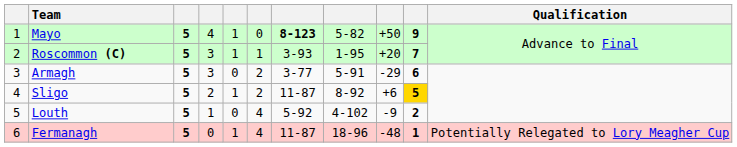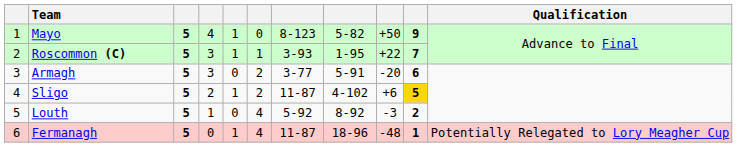 <table class="wikitable" style="text-align:center">
 <tr>
 <th width="20"></th>
 <th width="150" style="text-align:left;">Team</th>
 <th width="20"></th>
 <th width="20"></th>
 <th width="20"></th>
 <th width="20"></th>
 <th width="50"></th>
 <th width="50"></th>
 <th width="20"></th>
 <th width="20"></th>
 <th>Qualification</th>
 </tr>
 <tr style="background:#ccffcc">
 <td>1</td>
 <td style="text-align:left"> <a href='#'>Mayo</a></td>
 <td><strong>5</strong></td>
 <td>4</td>
 <td>1</td>
 <td>0</td>
-<td><strong>8-123</strong></td>
+<td>8-123</td>
 <td>5-82</td>
 <td>+50</td>
 <td><strong>9</strong></td>
 <td rowspan="2">Advance to <a href='#'>Final</a></td>
 </tr>
 <tr style="background:#ccffcc">
 <td>2</td>
 <td style="text-align:left"> <a href='#'>Roscommon</a> <strong>(C)</strong></td>
 <td><strong>5</strong></td>
 <td>3</td>
 <td>1</td>
 <td>1</td>
 <td>3-93</td>
 <td>1-95</td>
-<td>+20</td>
+<td>+22</td>
 <td><strong>7</strong></td>
 </tr>
 <tr>
 <td>3</td>
 <td style="text-align:left"> <a href='#'>Armagh</a></td>
 <td><strong>5</strong></td>
 <td>3</td>
 <td>0</td>
 <td>2</td>
 <td>3-77</td>
 <td>5-91</td>
-<td>-29</td>
+<td>-20</td>
 <td><strong>6</strong></td>
 <td rowspan="3"></td>
 </tr>
 <tr>
 <td>4</td>
 <td style="text-align:left"> <a href='#'>Sligo</a></td>
 <td><strong>5</strong></td>
 <td>2</td>
 <td>1</td>
 <td>2</td>
 <td>11-87</td>
-<td>8-92</td>
+<td>4-102</td>
 <td>+6</td>
 <td style="background: gold;"><strong>5</strong></td>
 </tr>
 <tr>
 <td>5</td>
 <td style="text-align:left"> <a href='#'>Louth</a></td>
 <td><strong>5</strong></td>
 <td>1</td>
 <td>0</td>
 <td>4</td>
 <td>5-92</td>
-<td>4-102</td>
-<td>-9</td>
+<td>8-92</td>
+<td>-3</td>
 <td><strong>2</strong></td>
 </tr>
 <tr style="background:#ffcccc">
 <td>6</td>
 <td style="text-align:left"> <a href='#'>Fermanagh</a></td>
 <td><strong>5</strong></td>
 <td>0</td>
 <td>1</td>
 <td>4</td>
 <td>11-87</td>
 <td>18-96</td>
 <td>-48</td>
 <td><strong>1</strong></td>
 <td>Potentially Relegated to <a href='#'>Lory Meagher Cup</a></td>
 </tr>
 </table>
